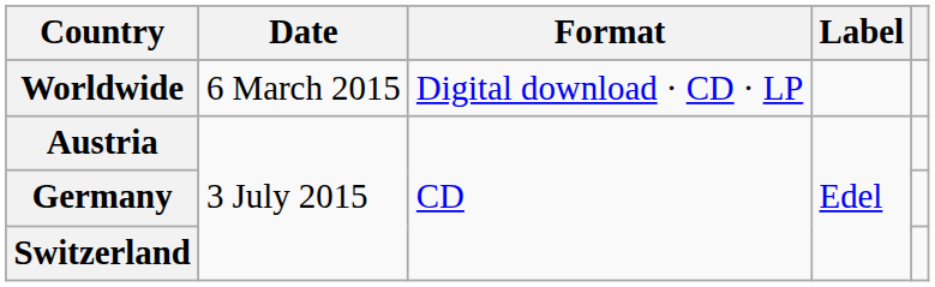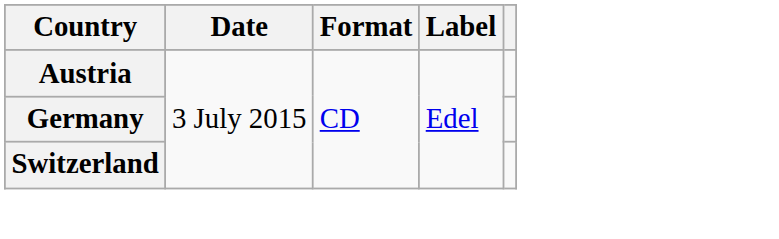 <table class="wikitable plainrowheaders">
 <tr>
 <th scope="col">Country</th>
 <th scope="col">Date</th>
 <th scope="col">Format</th>
 <th scope="col">Label</th>
 <th scope="col"></th>
-</tr>
-<tr>
-<th scope="row">Worldwide</th>
-<td rowspan="1">6 March 2015</td>
-<td><a href='#'>Digital download</a> · <a href='#'>CD</a> · <a href='#'>LP</a></td>
-<td rowspan="1"></td>
-<td></td>
 </tr>
 <tr>
 <th scope="row">Austria</th>
 <td rowspan="3">3 July 2015</td>
 <td rowspan="3"><a href='#'>CD</a></td>
 <td rowspan="3"><a href='#'>Edel</a></td>
 <td></td>
 </tr>
 <tr>
 <th scope="row">Germany</th>
 <td></td>
 </tr>
 <tr>
 <th scope="row">Switzerland</th>
 <td></td>
 </tr>
 </table>
